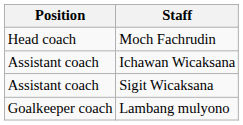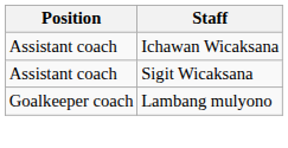 <table class="wikitable">
 <tr>
 <th>Position</th>
 <th>Staff</th>
-</tr>
-<tr>
-<td>Head coach</td>
-<td> Moch Fachrudin</td>
 </tr>
 <tr>
 <td>Assistant coach</td>
 <td> Ichawan Wicaksana</td>
 </tr>
 <tr>
 <td>Assistant coach</td>
 <td> Sigit Wicaksana</td>
 </tr>
 <tr>
 <td>Goalkeeper coach</td>
 <td> Lambang mulyono</td>
 </tr>
 </table>
